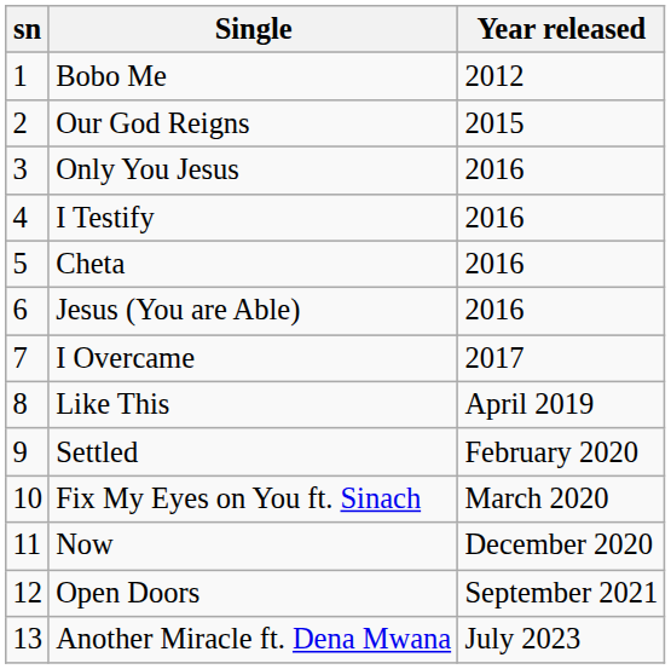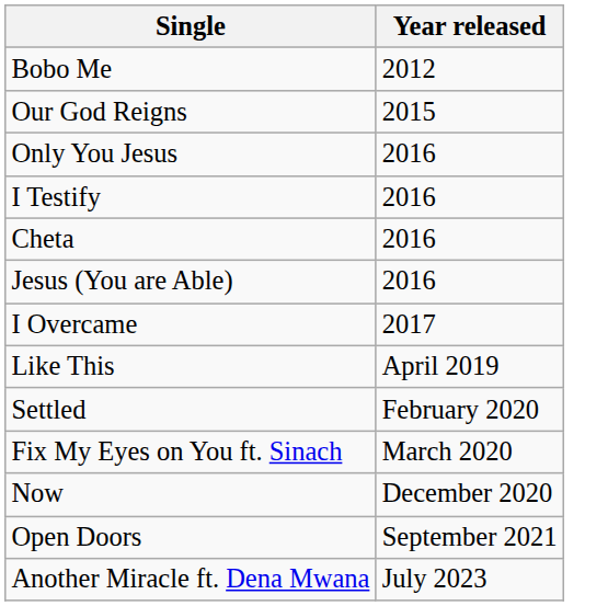 <table class="wikitable sortable">
 <tr>
-<th>sn</th>
 <th>Single</th>
 <th>Year released</th>
 </tr>
 <tr>
-<td>1</td>
 <td>Bobo Me</td>
 <td>2012</td>
 </tr>
 <tr>
-<td>2</td>
 <td>Our God Reigns</td>
 <td>2015</td>
 </tr>
 <tr>
-<td>3</td>
 <td>Only You Jesus</td>
 <td>2016 </td>
 </tr>
 <tr>
-<td>4</td>
 <td>I Testify</td>
 <td>2016</td>
 </tr>
 <tr>
-<td>5</td>
 <td>Cheta</td>
 <td>2016</td>
 </tr>
 <tr>
-<td>6</td>
 <td>Jesus (You are Able)</td>
 <td>2016</td>
 </tr>
 <tr>
-<td>7</td>
 <td>I Overcame</td>
 <td>2017</td>
 </tr>
 <tr>
-<td>8</td>
 <td>Like This</td>
 <td>April 2019</td>
 </tr>
 <tr>
-<td>9</td>
 <td>Settled</td>
 <td>February 2020 </td>
 </tr>
 <tr>
-<td>10</td>
 <td>Fix My Eyes on You ft. <a href='#'>Sinach</a></td>
 <td>March 2020 </td>
 </tr>
 <tr>
-<td>11</td>
 <td>Now</td>
 <td>December 2020</td>
 </tr>
 <tr>
-<td>12</td>
 <td>Open Doors</td>
 <td>September 2021</td>
 </tr>
 <tr>
-<td>13</td>
 <td>Another Miracle ft. <a href='#'>Dena Mwana</a></td>
 <td>July 2023</td>
 </tr>
 </table>
